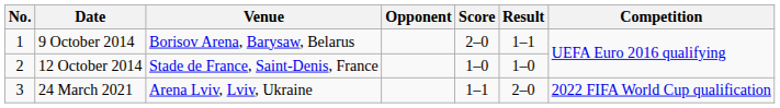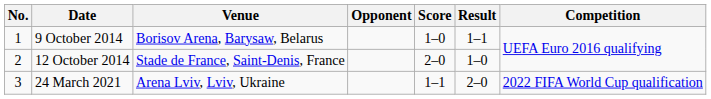 <table class="wikitable sortable">
 <tr>
 <th scope="col">No.</th>
 <th scope="col">Date</th>
 <th scope="col">Venue</th>
 <th scope="col">Opponent</th>
 <th scope="col">Score</th>
 <th scope="col">Result</th>
 <th scope="col">Competition</th>
 </tr>
 <tr>
 <td align="center">1</td>
 <td>9 October 2014</td>
 <td><a href='#'>Borisov Arena</a>, <a href='#'>Barysaw</a>, Belarus</td>
 <td></td>
-<td align="center">2–0</td>
+<td align="center">1–0</td>
 <td align="center">1–1</td>
 <td rowspan="2"><a href='#'>UEFA Euro 2016 qualifying</a></td>
 </tr>
 <tr>
 <td align="center">2</td>
 <td>12 October 2014</td>
 <td><a href='#'>Stade de France</a>, <a href='#'>Saint-Denis</a>, France</td>
 <td></td>
-<td align="center">1–0</td>
+<td align="center">2–0</td>
 <td align="center">1–0</td>
 </tr>
 <tr>
 <td align="center">3</td>
 <td>24 March 2021</td>
 <td><a href='#'>Arena Lviv</a>, <a href='#'>Lviv</a>, Ukraine</td>
 <td></td>
 <td align="center">1–1</td>
 <td align="center">2–0</td>
 <td><a href='#'>2022 FIFA World Cup qualification</a></td>
 </tr>
 </table>
